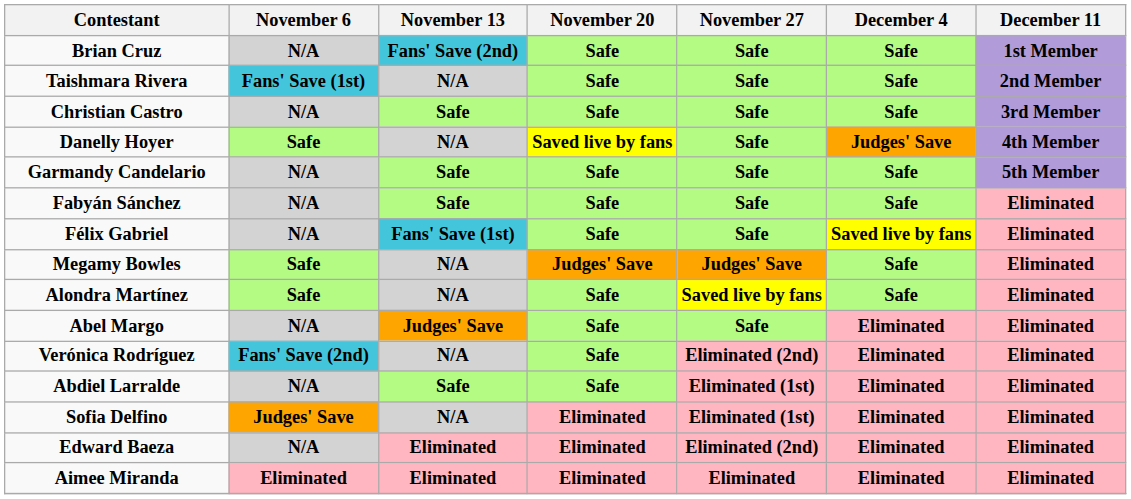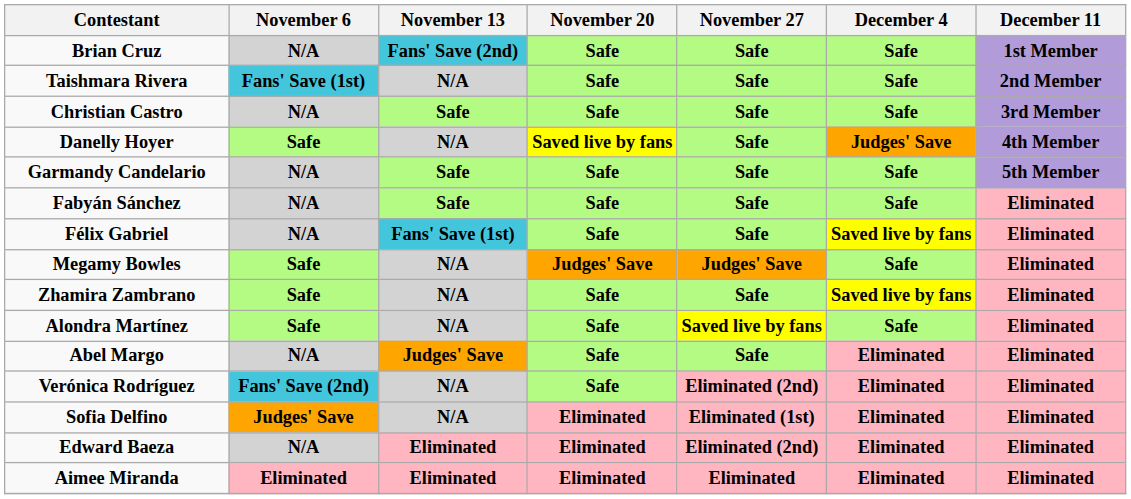 <table class="wikitable" style="text-align:center; font-size:89%">
 <tr>
 <th style="width:18%" scope="col">Contestant</th>
 <th style="width:12%" scope="col">November 6</th>
 <th style="width:12%" scope="col">November 13</th>
 <th style="width:12%" scope="col">November 20</th>
 <th style="width:12%" scope="col">November 27</th>
 <th style="width:12%" scope="col">December 4</th>
 <th style="width:12%" scope="col">December 11</th>
 </tr>
 <tr>
 <td><strong>Brian Cruz</strong></td>
 <td style="background:lightgrey"><strong>N/A</strong></td>
 <td style="background:#43C6DB"><strong>Fans' Save (2nd)</strong></td>
 <td style="background:#B4FB84"><strong>Safe</strong></td>
 <td style="background:#B4FB84"><strong>Safe</strong></td>
 <td style="background:#B4FB84"><strong>Safe</strong></td>
 <td style="background:#B19BD9"><strong>1st Member</strong></td>
 </tr>
 <tr>
 <td><strong>Taishmara Rivera</strong></td>
 <td style="background:#43C6DB"><strong>Fans' Save (1st)</strong></td>
 <td style="background:lightgrey"><strong>N/A</strong></td>
 <td style="background:#B4FB84"><strong>Safe</strong></td>
 <td style="background:#B4FB84"><strong>Safe</strong></td>
 <td style="background:#B4FB84"><strong>Safe</strong></td>
 <td style="background:#B19BD9"><strong>2nd Member</strong></td>
 </tr>
 <tr>
 <td><strong>Christian Castro</strong></td>
 <td style="background:lightgrey"><strong>N/A</strong></td>
 <td style="background:#B4FB84"><strong>Safe</strong></td>
 <td style="background:#B4FB84"><strong>Safe</strong></td>
 <td style="background:#B4FB84"><strong>Safe</strong></td>
 <td style="background:#B4FB84"><strong>Safe</strong></td>
 <td style="background:#B19BD9"><strong>3rd Member</strong></td>
 </tr>
 <tr>
 <td><strong>Danelly Hoyer</strong></td>
 <td style="background:#B4FB84"><strong>Safe</strong></td>
 <td style="background:lightgrey"><strong>N/A</strong></td>
 <td style="background:yellow"><strong>Saved live by fans</strong></td>
 <td style="background:#B4FB84"><strong>Safe</strong></td>
 <td style="background:orange"><strong>Judges' Save</strong></td>
 <td style="background:#B19BD9"><strong>4th Member</strong></td>
 </tr>
 <tr>
 <td><strong>Garmandy Candelario</strong></td>
 <td style="background:lightgrey"><strong>N/A</strong></td>
 <td style="background:#B4FB84"><strong>Safe</strong></td>
 <td style="background:#B4FB84"><strong>Safe</strong></td>
 <td style="background:#B4FB84"><strong>Safe</strong></td>
 <td style="background:#B4FB84"><strong>Safe</strong></td>
 <td style="background:#B19BD9"><strong>5th Member</strong></td>
 </tr>
 <tr>
 <td><strong>Fabyán Sánchez</strong></td>
 <td style="background:lightgrey"><strong>N/A</strong></td>
 <td style="background:#B4FB84"><strong>Safe</strong></td>
 <td style="background:#B4FB84"><strong>Safe</strong></td>
 <td style="background:#B4FB84"><strong>Safe</strong></td>
 <td style="background:#B4FB84"><strong>Safe</strong></td>
 <td style="background:lightpink"><strong>Eliminated</strong></td>
 </tr>
 <tr>
 <td><strong>Félix Gabriel</strong></td>
 <td style="background:lightgrey"><strong>N/A</strong></td>
 <td style="background:#43C6DB"><strong>Fans' Save (1st)</strong></td>
 <td style="background:#B4FB84"><strong>Safe</strong></td>
 <td style="background:#B4FB84"><strong>Safe</strong></td>
 <td style="background:yellow"><strong>Saved live by fans</strong></td>
 <td style="background:lightpink"><strong>Eliminated</strong></td>
 </tr>
 <tr>
 <td><strong>Megamy Bowles</strong></td>
 <td style="background:#B4FB84"><strong>Safe</strong></td>
 <td style="background:lightgrey"><strong>N/A</strong></td>
 <td style="background:orange"><strong>Judges' Save</strong></td>
 <td style="background:orange"><strong>Judges' Save</strong></td>
 <td style="background:#B4FB84"><strong>Safe</strong></td>
 <td style="background:lightpink"><strong>Eliminated</strong></td>
 </tr>
 <tr>
+<td><strong>Zhamira Zambrano</strong></td>
+<td style="background:#B4FB84"><strong>Safe</strong></td>
+<td style="background:lightgrey"><strong>N/A</strong></td>
+<td style="background:#B4FB84"><strong>Safe</strong></td>
+<td style="background:#B4FB84"><strong>Safe</strong></td>
+<td style="background:yellow"><strong>Saved live by fans</strong></td>
+<td style="background:lightpink"><strong>Eliminated</strong></td>
+</tr>
+<tr>
 <td><strong>Alondra Martínez</strong></td>
 <td style="background:#B4FB84"><strong>Safe</strong></td>
 <td style="background:lightgrey"><strong>N/A</strong></td>
 <td style="background:#B4FB84"><strong>Safe</strong></td>
 <td style="background:yellow"><strong>Saved live by fans</strong></td>
 <td style="background:#B4FB84"><strong>Safe</strong></td>
 <td style="background:lightpink"><strong>Eliminated</strong></td>
 </tr>
 <tr>
 <td><strong>Abel Margo</strong></td>
 <td style="background:lightgrey"><strong>N/A</strong></td>
 <td style="background:orange"><strong>Judges' Save</strong></td>
 <td style="background:#B4FB84"><strong>Safe</strong></td>
 <td style="background:#B4FB84"><strong>Safe</strong></td>
 <td style="background:lightpink"><strong>Eliminated</strong></td>
 <td style="background:lightpink"><strong>Eliminated</strong></td>
 </tr>
 <tr>
 <td><strong>Verónica Rodríguez</strong></td>
 <td style="background:#43C6DB"><strong>Fans' Save (2nd)</strong></td>
 <td style="background:lightgrey"><strong>N/A</strong></td>
 <td style="background:#B4FB84"><strong>Safe</strong></td>
 <td style="background:lightpink"><strong>Eliminated (2nd)</strong></td>
-<td style="background:lightpink"><strong>Eliminated</strong></td>
-<td style="background:lightpink"><strong>Eliminated</strong></td>
-</tr>
-<tr>
-<td><strong>Abdiel Larralde</strong></td>
-<td style="background:lightgrey"><strong>N/A</strong></td>
-<td style="background:#B4FB84"><strong>Safe</strong></td>
-<td style="background:#B4FB84"><strong>Safe</strong></td>
-<td style="background:lightpink"><strong>Eliminated (1st)</strong></td>
 <td style="background:lightpink"><strong>Eliminated</strong></td>
 <td style="background:lightpink"><strong>Eliminated</strong></td>
 </tr>
 <tr>
 <td><strong> Sofia Delfino</strong></td>
 <td style="background:orange"><strong>Judges' Save</strong></td>
 <td style="background:lightgrey"><strong>N/A</strong></td>
 <td style="background:lightpink"><strong>Eliminated</strong></td>
 <td style="background:lightpink"><strong>Eliminated (1st)</strong></td>
 <td style="background:lightpink"><strong>Eliminated</strong></td>
 <td style="background:lightpink"><strong>Eliminated</strong></td>
 </tr>
 <tr>
 <td><strong>Edward Baeza</strong></td>
 <td style="background:lightgrey"><strong>N/A</strong></td>
 <td style="background:lightpink"><strong>Eliminated</strong></td>
 <td style="background:lightpink"><strong>Eliminated</strong></td>
 <td style="background:lightpink"><strong>Eliminated (2nd)</strong></td>
 <td style="background:lightpink"><strong>Eliminated</strong></td>
 <td style="background:lightpink"><strong>Eliminated</strong></td>
 </tr>
 <tr>
 <td><strong>Aimee Miranda</strong></td>
 <td style="background:lightpink"><strong>Eliminated</strong></td>
 <td style="background:lightpink"><strong>Eliminated</strong></td>
 <td style="background:lightpink"><strong>Eliminated</strong></td>
 <td style="background:lightpink"><strong>Eliminated</strong></td>
 <td style="background:lightpink"><strong>Eliminated</strong></td>
 <td style="background:lightpink"><strong>Eliminated</strong></td>
 </tr>
 <tr>
 </tr>
 </table>
